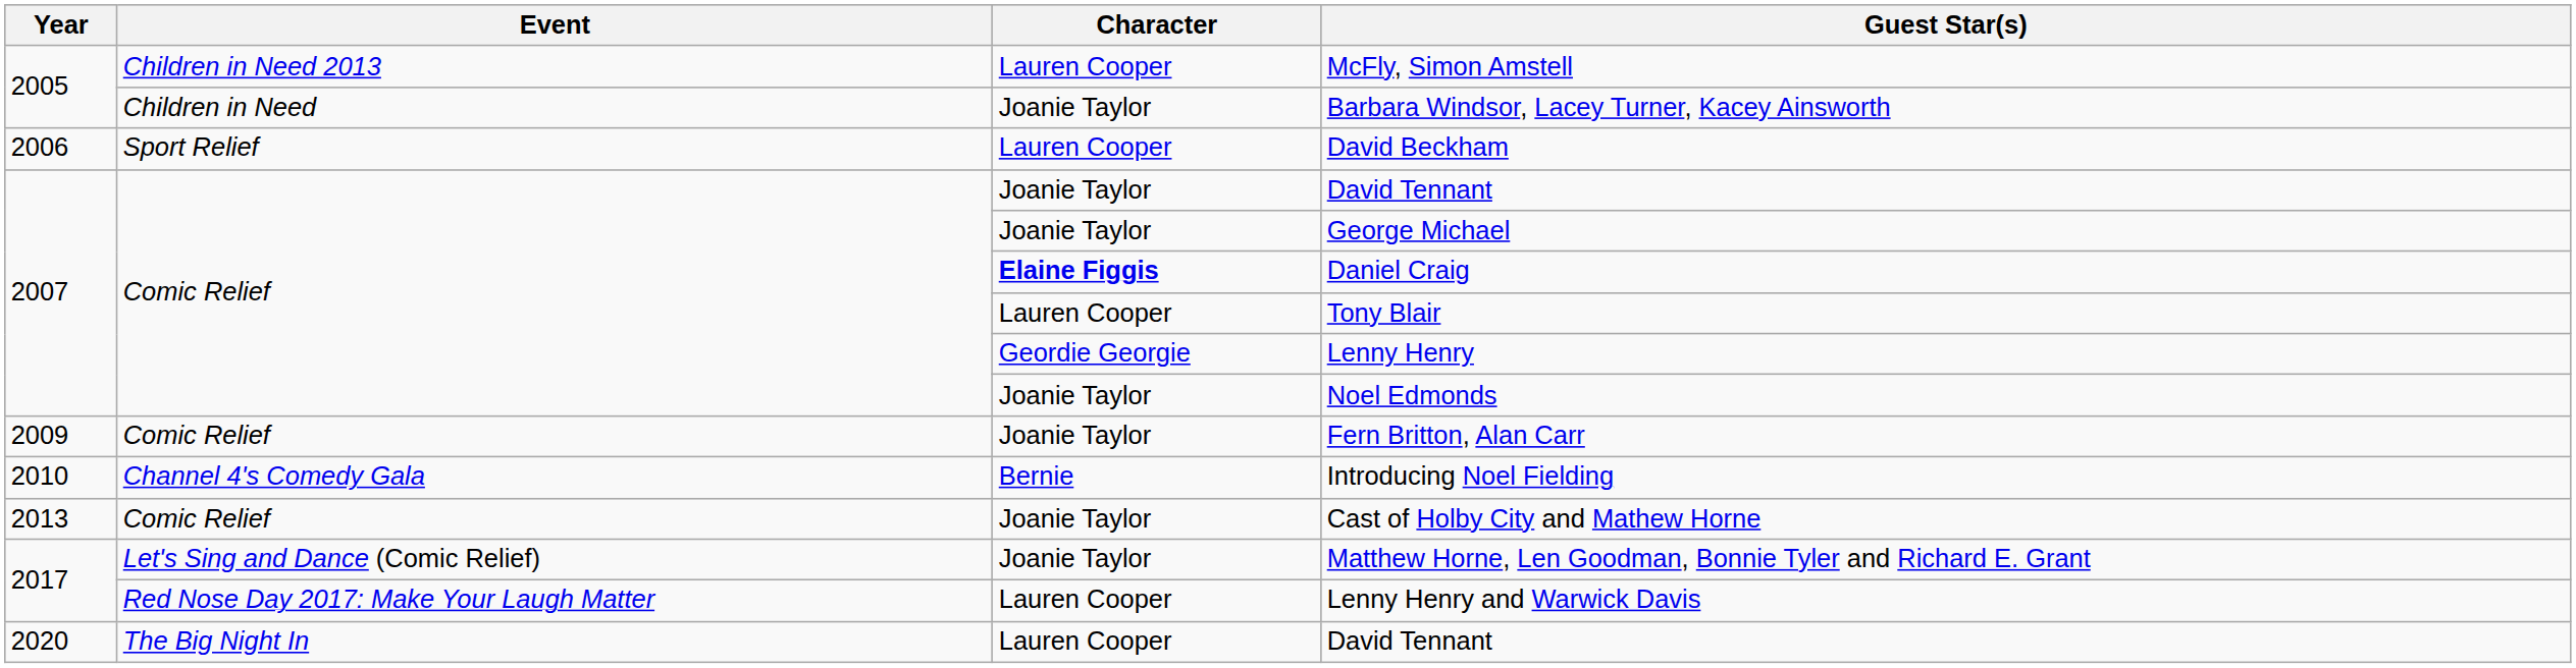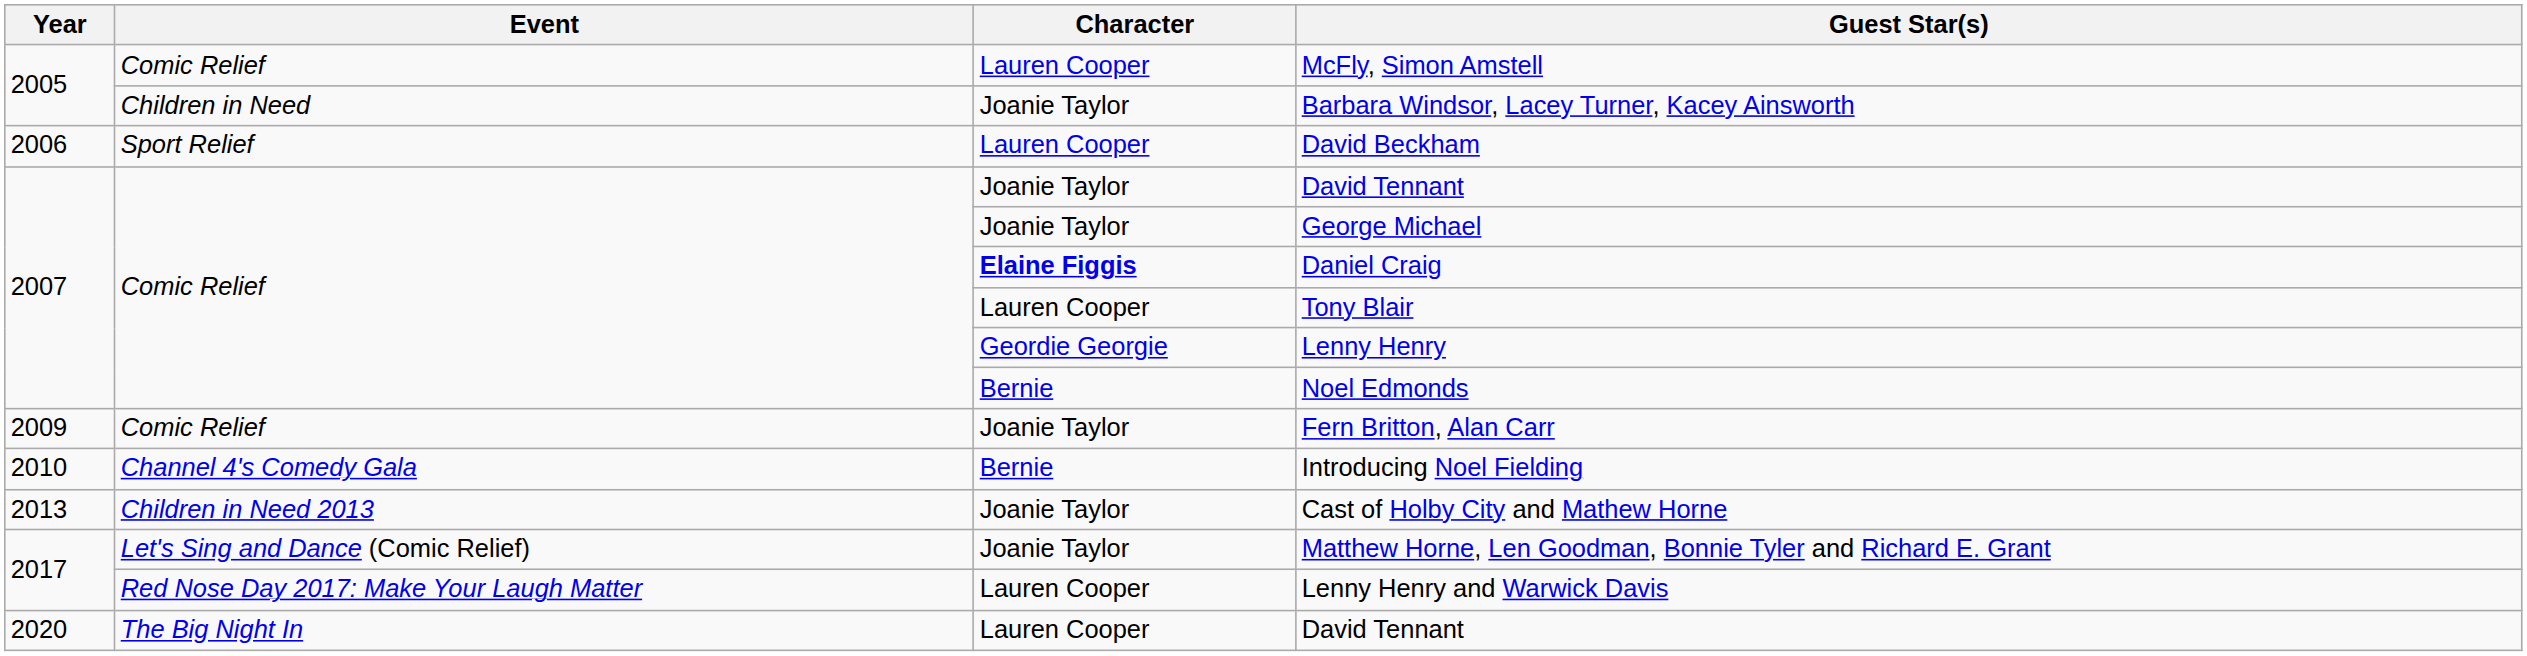 <table class="wikitable"  style="width:100%; margin-right:0;">
 <tr>
 <th>Year</th>
 <th>Event</th>
 <th>Character</th>
 <th>Guest Star(s)</th>
 </tr>
 <tr>
 <td rowspan="2">2005</td>
-<td><em><a href='#'>Children in Need 2013</a></em></td>
+<td><em>Comic Relief</em></td>
 <td><a href='#'>Lauren Cooper</a></td>
 <td><a href='#'>McFly</a>, <a href='#'>Simon Amstell</a></td>
 </tr>
 <tr>
 <td><em>Children in Need</em></td>
 <td>Joanie Taylor</td>
 <td><a href='#'>Barbara Windsor</a>, <a href='#'>Lacey Turner</a>, <a href='#'>Kacey Ainsworth</a></td>
 </tr>
 <tr>
 <td>2006</td>
 <td><em>Sport Relief</em></td>
 <td><a href='#'>Lauren Cooper</a></td>
 <td><a href='#'>David Beckham</a></td>
 </tr>
 <tr>
 <td rowspan="6">2007</td>
 <td rowspan="6"><em>Comic Relief</em></td>
 <td>Joanie Taylor</td>
 <td><a href='#'>David Tennant</a></td>
 </tr>
 <tr>
 <td>Joanie Taylor</td>
 <td><a href='#'>George Michael</a></td>
 </tr>
 <tr>
 <td><strong><a href='#'>Elaine Figgis</a></strong></td>
 <td><a href='#'>Daniel Craig</a></td>
 </tr>
 <tr>
 <td>Lauren Cooper</td>
 <td><a href='#'>Tony Blair</a></td>
 </tr>
 <tr>
 <td><a href='#'>Geordie Georgie</a></td>
 <td><a href='#'>Lenny Henry</a></td>
 </tr>
 <tr>
-<td>Joanie Taylor</td>
+<td><a href='#'>Bernie</a></td>
 <td><a href='#'>Noel Edmonds</a></td>
 </tr>
 <tr>
 <td>2009</td>
 <td><em>Comic Relief</em></td>
 <td>Joanie Taylor</td>
 <td><a href='#'>Fern Britton</a>, <a href='#'>Alan Carr</a></td>
 </tr>
 <tr>
 <td>2010</td>
 <td><em><a href='#'>Channel 4's Comedy Gala</a></em></td>
 <td><a href='#'>Bernie</a></td>
 <td>Introducing <a href='#'>Noel Fielding</a></td>
 </tr>
 <tr>
 <td>2013</td>
-<td><em>Comic Relief</em></td>
+<td><em><a href='#'>Children in Need 2013</a></em></td>
 <td>Joanie Taylor</td>
 <td>Cast of <a href='#'>Holby City</a> and <a href='#'>Mathew Horne</a></td>
 </tr>
 <tr>
 <td rowspan="2">2017</td>
 <td><em><a href='#'>Let's Sing and Dance</a></em> (Comic Relief)</td>
 <td>Joanie Taylor</td>
 <td><a href='#'>Matthew Horne</a>, <a href='#'>Len Goodman</a>, <a href='#'>Bonnie Tyler</a> and <a href='#'>Richard E. Grant</a></td>
 </tr>
 <tr>
 <td><em><a href='#'>Red Nose Day 2017: Make Your Laugh Matter</a></em></td>
 <td>Lauren Cooper</td>
 <td>Lenny Henry and <a href='#'>Warwick Davis</a></td>
 </tr>
 <tr>
 <td>2020</td>
 <td><em><a href='#'>The Big Night In</a></em></td>
 <td>Lauren Cooper</td>
 <td>David Tennant</td>
 </tr>
 </table>
